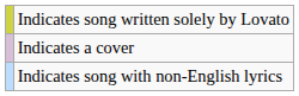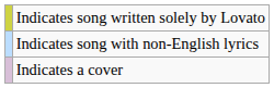 <table class="wikitable" style="font-size:90%;">
 <tr>
 <td style="background-color:#ced343"> </td>
 <td>Indicates song written solely by Lovato</td>
 </tr>
 <tr>
+<td style="background-color:#bbddff"></td>
+<td>Indicates song with non-English lyrics</td>
+</tr>
+<tr>
 <td style="background-color:#D8BFD8"></td>
 <td>Indicates a cover</td>
 </tr>
 <tr>
-<td style="background-color:#bbddff"></td>
-<td>Indicates song with non-English lyrics</td>
-</tr>
-<tr>
 </tr>
 </table>
